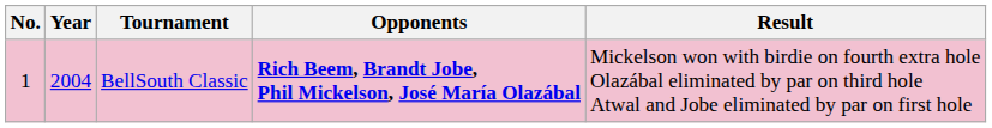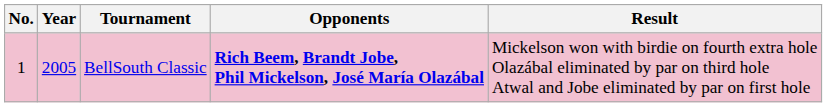 <table class="wikitable" style="font-size:95%;">
 <tr>
 <th>No.</th>
 <th>Year</th>
 <th>Tournament</th>
 <th>Opponents</th>
 <th>Result</th>
 </tr>
 <tr style="background:#F2C1D1;">
 <td align=center>1</td>
-<td><a href='#'>2004</a></td>
+<td><a href='#'>2005</a></td>
 <td><a href='#'>BellSouth Classic</a></td>
 <td><strong> <a href='#'>Rich Beem</a>,  <a href='#'>Brandt Jobe</a>,<br> <a href='#'>Phil Mickelson</a>,  <a href='#'>José María Olazábal</a></strong></td>
 <td>Mickelson won with birdie on fourth extra hole<br>Olazábal eliminated by par on third hole<br>Atwal and Jobe eliminated by par on first hole</td>
 </tr>
 </table>
